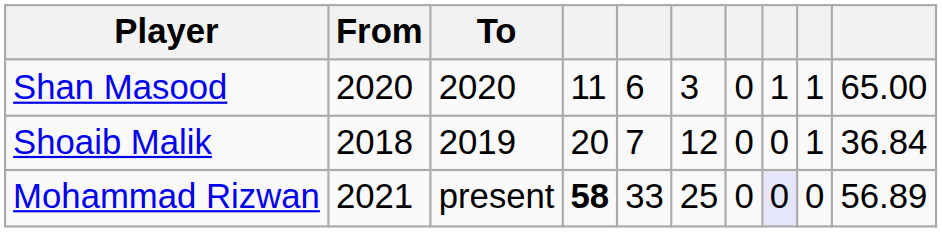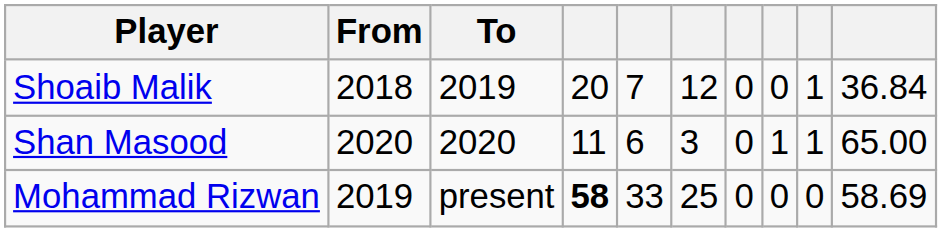 <table class="wikitable">
 <tr>
 <th>Player</th>
 <th>From</th>
 <th>To</th>
 <th></th>
 <th></th>
 <th></th>
 <th></th>
 <th></th>
 <th></th>
 <th></th>
 </tr>
 <tr>
+<td><a href='#'>Shoaib Malik</a></td>
+<td>2018</td>
+<td>2019</td>
+<td>20</td>
+<td>7</td>
+<td>12</td>
+<td>0</td>
+<td>0</td>
+<td>1</td>
+<td>36.84</td>
+</tr>
+<tr>
 <td><a href='#'>Shan Masood</a></td>
 <td>2020</td>
 <td>2020</td>
 <td>11</td>
 <td>6</td>
 <td>3</td>
 <td>0</td>
 <td>1</td>
 <td>1</td>
 <td>65.00</td>
 </tr>
 <tr>
-<td><a href='#'>Shoaib Malik</a></td>
-<td>2018</td>
+<td><a href='#'>Mohammad Rizwan</a></td>
 <td>2019</td>
-<td>20</td>
-<td>7</td>
-<td>12</td>
-<td>0</td>
-<td>0</td>
-<td>1</td>
-<td>36.84</td>
-</tr>
-<tr>
-<td><a href='#'>Mohammad Rizwan</a></td>
-<td>2021</td>
 <td>present</td>
 <td><strong>58</strong></td>
 <td>33</td>
 <td>25</td>
 <td>0</td>
-<td style="background: lavender;">0</td>
 <td>0</td>
-<td>56.89</td>
+<td>0</td>
+<td>58.69</td>
 </tr>
 </table>
